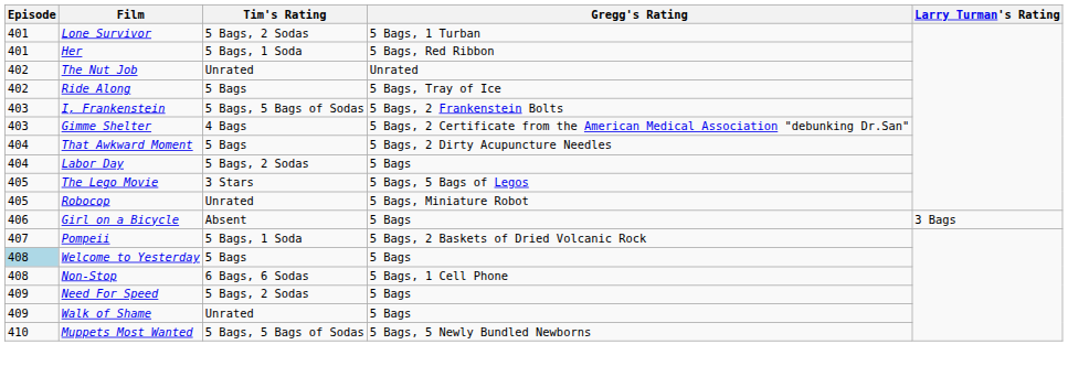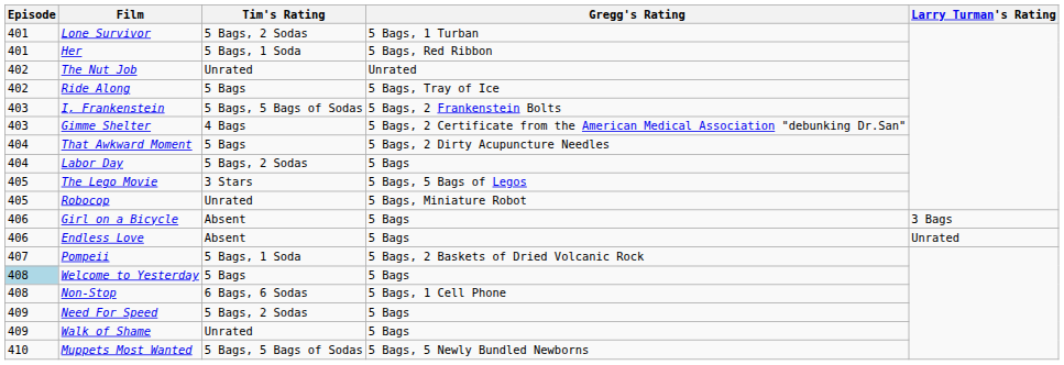 <table class="wikitable">
 <tr>
 <th>Episode</th>
 <th>Film</th>
 <th>Tim's Rating</th>
 <th>Gregg's Rating</th>
 <th><a href='#'>Larry Turman</a>'s Rating</th>
 </tr>
 <tr>
 <td>401</td>
 <td><em><a href='#'>Lone Survivor</a></em></td>
 <td>5 Bags, 2 Sodas</td>
 <td>5 Bags, 1 Turban</td>
 </tr>
 <tr>
 <td>401</td>
 <td><em><a href='#'>Her</a></em></td>
 <td>5 Bags, 1 Soda</td>
 <td>5 Bags, Red Ribbon</td>
 </tr>
 <tr>
 <td>402</td>
 <td><em><a href='#'>The Nut Job</a></em></td>
 <td>Unrated</td>
 <td>Unrated</td>
 </tr>
 <tr>
 <td>402</td>
 <td><em><a href='#'>Ride Along</a></em></td>
 <td>5 Bags</td>
 <td>5 Bags, Tray of Ice</td>
 </tr>
 <tr>
 <td>403</td>
 <td><em><a href='#'>I, Frankenstein</a></em></td>
 <td>5 Bags, 5 Bags of Sodas</td>
 <td>5 Bags, 2 <a href='#'>Frankenstein</a> Bolts</td>
 </tr>
 <tr>
 <td>403</td>
 <td><em><a href='#'>Gimme Shelter</a></em></td>
 <td>4 Bags</td>
 <td>5 Bags, 2 Certificate from the <a href='#'>American Medical Association</a> "debunking Dr.San"</td>
 </tr>
 <tr>
 <td>404</td>
 <td><em><a href='#'>That Awkward Moment</a></em></td>
 <td>5 Bags</td>
 <td>5 Bags, 2 Dirty Acupuncture Needles</td>
 </tr>
 <tr>
 <td>404</td>
 <td><em><a href='#'>Labor Day</a></em></td>
 <td>5 Bags, 2 Sodas</td>
 <td>5 Bags</td>
 </tr>
 <tr>
 <td>405</td>
 <td><em><a href='#'>The Lego Movie</a></em></td>
 <td>3 Stars</td>
 <td>5 Bags, 5 Bags of <a href='#'>Legos</a></td>
 </tr>
 <tr>
 <td>405</td>
 <td><em><a href='#'>Robocop</a></em></td>
 <td>Unrated</td>
 <td>5 Bags, Miniature Robot</td>
 </tr>
 <tr>
 <td>406</td>
 <td><em><a href='#'>Girl on a Bicycle</a></em></td>
 <td>Absent</td>
 <td>5 Bags</td>
 <td>3 Bags</td>
 </tr>
 <tr>
+<td>406</td>
+<td><em><a href='#'>Endless Love</a></em></td>
+<td>Absent</td>
+<td>5 Bags</td>
+<td>Unrated</td>
+</tr>
+<tr>
 <td>407</td>
 <td><em><a href='#'>Pompeii</a></em></td>
 <td>5 Bags, 1 Soda</td>
 <td>5 Bags, 2 Baskets of Dried Volcanic Rock</td>
 </tr>
 <tr>
 <td style="background: lightblue;">408</td>
 <td><em><a href='#'>Welcome to Yesterday</a></em></td>
 <td>5 Bags</td>
 <td>5 Bags</td>
 </tr>
 <tr>
 <td>408</td>
 <td><em><a href='#'>Non-Stop</a></em></td>
 <td>6 Bags, 6 Sodas</td>
 <td>5 Bags, 1 Cell Phone</td>
 </tr>
 <tr>
 <td>409</td>
 <td><em><a href='#'>Need For Speed</a></em></td>
 <td>5 Bags, 2 Sodas</td>
 <td>5 Bags</td>
 </tr>
 <tr>
 <td>409</td>
 <td><em><a href='#'>Walk of Shame</a></em></td>
 <td>Unrated</td>
 <td>5 Bags</td>
 </tr>
 <tr>
 <td>410</td>
 <td><em><a href='#'>Muppets Most Wanted</a></em></td>
 <td>5 Bags, 5 Bags of Sodas</td>
 <td>5 Bags, 5 Newly Bundled Newborns</td>
 </tr>
 </table>
